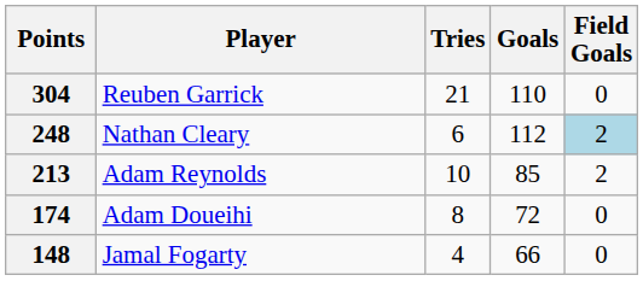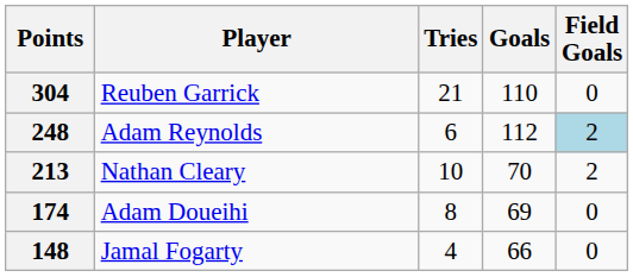 <table class="wikitable" style="text-align:left;">
 <tr>
 <th width=50>Points</th>
 <th width=200>Player</th>
 <th width=30>Tries</th>
 <th width=30>Goals</th>
 <th width=30>Field Goals</th>
 </tr>
 <tr>
 <th>304</th>
 <td> <a href='#'>Reuben Garrick</a></td>
 <td align=center>21</td>
 <td align=center>110</td>
 <td align=center>0</td>
 </tr>
 <tr>
 <th>248</th>
-<td> <a href='#'>Nathan Cleary</a></td>
+<td> <a href='#'>Adam Reynolds</a></td>
 <td align=center>6</td>
 <td align=center>112</td>
 <td align=center style="background: lightblue;">2</td>
 </tr>
 <tr>
 <th>213</th>
-<td> <a href='#'>Adam Reynolds</a></td>
+<td> <a href='#'>Nathan Cleary</a></td>
 <td align=center>10</td>
-<td align=center>85</td>
+<td align=center>70</td>
 <td align=center>2</td>
 </tr>
 <tr>
 <th>174</th>
 <td> <a href='#'>Adam Doueihi</a></td>
 <td align=center>8</td>
-<td align=center>72</td>
+<td align=center>69</td>
 <td align=center>0</td>
 </tr>
 <tr>
 <th>148</th>
 <td> <a href='#'>Jamal Fogarty</a></td>
 <td align=center>4</td>
 <td align=center>66</td>
 <td align=center>0</td>
 </tr>
 </table>
